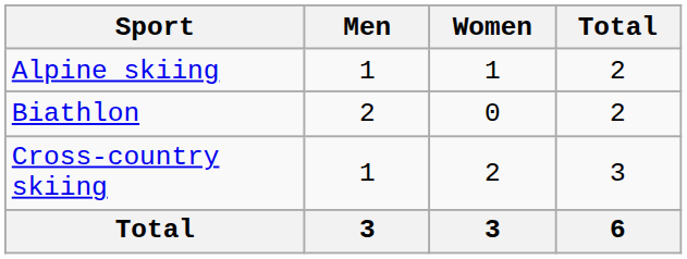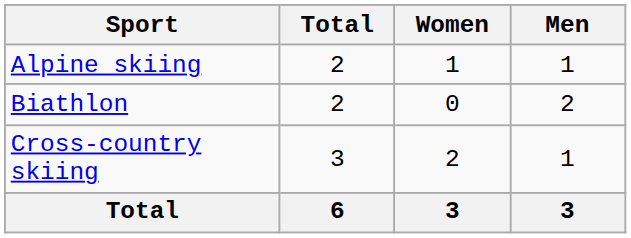 <table class="wikitable sortable" style=text-align:center>
 <tr>
 <th width=140>Sport</th>
+<th width=55>Total</th>
+<th width=55>Women</th>
 <th width=55>Men</th>
-<th width=55>Women</th>
-<th width=55>Total</th>
 </tr>
 <tr>
 <td align=left><a href='#'>Alpine skiing</a></td>
+<td>2</td>
 <td>1</td>
 <td>1</td>
-<td>2</td>
 </tr>
 <tr>
 <td align=left><a href='#'>Biathlon</a></td>
 <td>2</td>
 <td>0</td>
 <td>2</td>
 </tr>
 <tr>
 <td align=left><a href='#'>Cross-country skiing</a></td>
+<td>3</td>
+<td>2</td>
 <td>1</td>
-<td>2</td>
-<td>3</td>
 </tr>
 <tr>
 <th>Total</th>
+<th>6</th>
 <th>3</th>
 <th>3</th>
-<th>6</th>
 </tr>
 </table>
